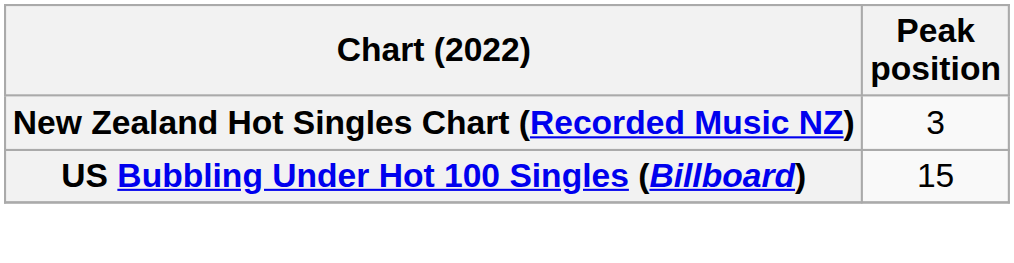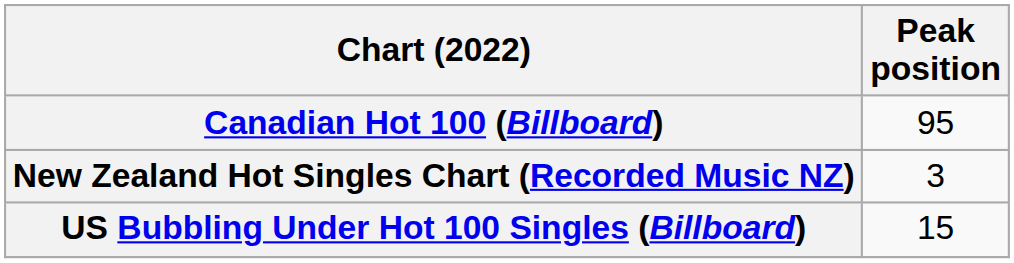 <table class="wikitable sortable plainrowheaders" style="text-align:center">
 <tr>
 <th scope="col">Chart (2022)</th>
 <th scope="col">Peak<br>position</th>
+</tr>
+<tr>
+<th scope="row"><a href='#'>Canadian Hot 100</a> (<a href='#'><em>Billboard</em></a>)</th>
+<td>95</td>
 </tr>
 <tr>
 <th scope="row">New Zealand Hot Singles Chart (<a href='#'>Recorded Music NZ</a>)</th>
 <td>3</td>
 </tr>
 <tr>
 <th scope="row">US <a href='#'>Bubbling Under Hot 100 Singles</a> (<a href='#'><em>Billboard</em></a>)</th>
 <td>15</td>
 </tr>
 <tr>
 </tr>
 </table>
